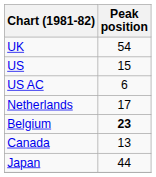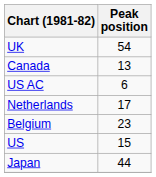 <table class="wikitable sortable">
 <tr>
 <th>Chart (1981-82)</th>
 <th>Peak<br>position</th>
 </tr>
 <tr>
 <td><a href='#'>UK</a></td>
 <td align="center">54</td>
 </tr>
 <tr>
-<td><a href='#'>US</a></td>
-<td align="center">15</td>
+<td><a href='#'>Canada</a></td>
+<td align="center">13</td>
 </tr>
 <tr>
 <td><a href='#'>US AC</a></td>
 <td align="center">6</td>
 </tr>
 <tr>
 <td><a href='#'>Netherlands</a></td>
 <td align="center">17</td>
 </tr>
 <tr>
 <td><a href='#'>Belgium</a></td>
-<td align="center"><strong>23</strong></td>
+<td align="center">23</td>
 </tr>
 <tr>
-<td><a href='#'>Canada</a></td>
-<td align="center">13</td>
+<td><a href='#'>US</a></td>
+<td align="center">15</td>
 </tr>
 <tr>
 <td><a href='#'>Japan</a></td>
 <td align="center">44</td>
 </tr>
 <tr>
 </tr>
 </table>
